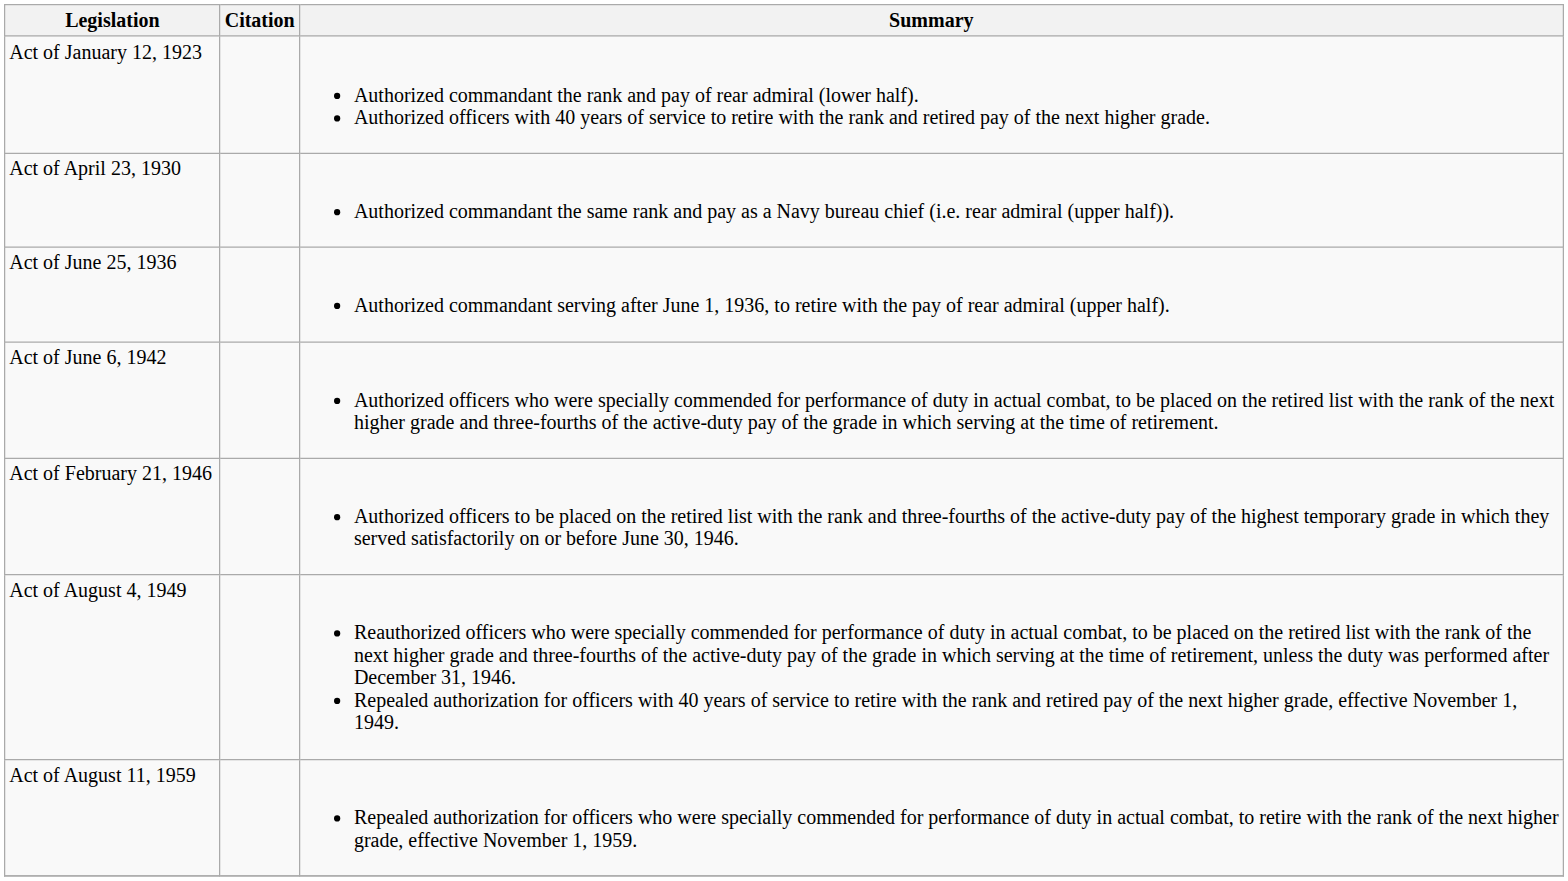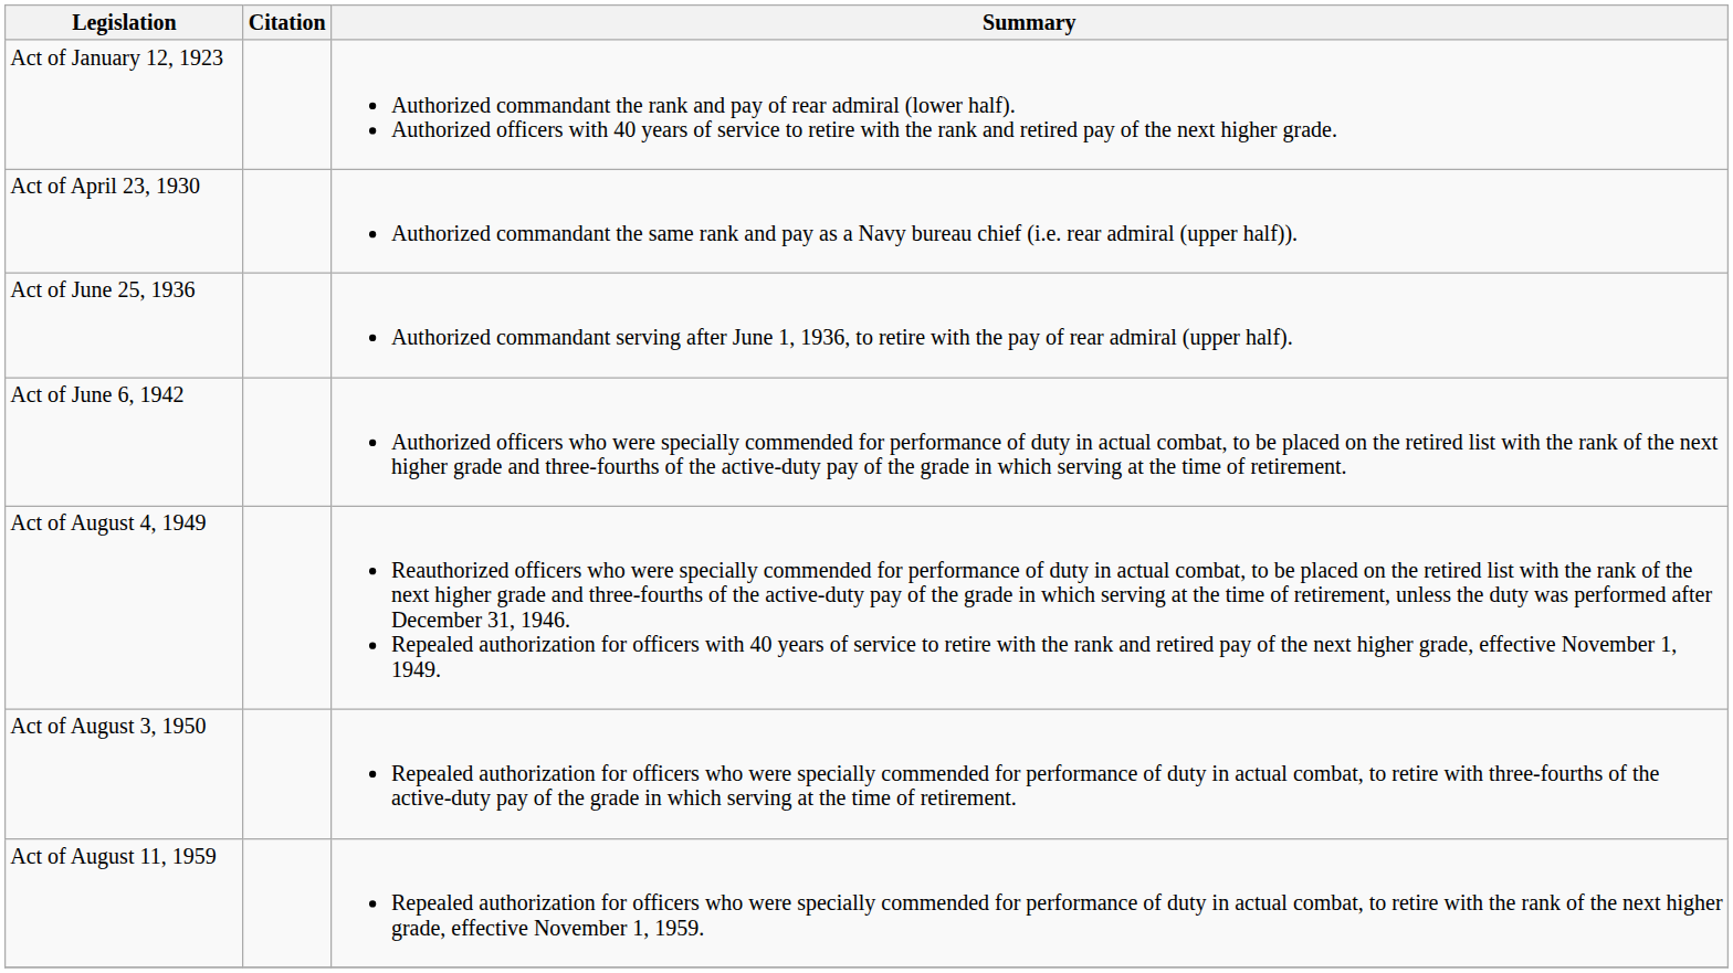 <table class="wikitable">
 <tr>
 <th width = 165>Legislation</th>
 <th>Citation</th>
 <th>Summary</th>
 </tr>
 <tr valign=top>
 <td>Act of January 12, 1923</td>
 <td> <br> </td>
 <td><br><ul><li>Authorized commandant the rank and pay of rear admiral (lower half).</li><li>Authorized officers with 40 years of service to retire with the rank and retired pay of the next higher grade.</li></ul></td>
 </tr>
 <tr valign=top>
 <td>Act of April 23, 1930</td>
 <td> </td>
 <td><br><ul><li>Authorized commandant the same rank and pay as a Navy bureau chief (i.e. rear admiral (upper half)).</li></ul></td>
 </tr>
 <tr valign=top>
 <td>Act of June 25, 1936</td>
 <td> </td>
 <td><br><ul><li>Authorized commandant serving after June 1, 1936, to retire with the pay of rear admiral (upper half).</li></ul></td>
 </tr>
 <tr valign=top>
 <td>Act of June 6, 1942</td>
 <td> </td>
 <td><br><ul><li>Authorized officers who were specially commended for performance of duty in actual combat, to be placed on the retired list with the rank of the next higher grade and three-fourths of the active-duty pay of the grade in which serving at the time of retirement.</li></ul></td>
 </tr>
 <tr valign=top>
-<td>Act of February 21, 1946</td>
-<td> </td>
-<td><br><ul><li>Authorized officers to be placed on the retired list with the rank and three-fourths of the active-duty pay of the highest temporary grade in which they served satisfactorily on or before June 30, 1946.</li></ul></td>
-</tr>
-<tr valign=top>
 <td>Act of August 4, 1949</td>
 <td> <br> </td>
 <td><br><ul><li>Reauthorized officers who were specially commended for performance of duty in actual combat, to be placed on the retired list with the rank of the next higher grade and three-fourths of the active-duty pay of the grade in which serving at the time of retirement, unless the duty was performed after December 31, 1946.</li><li>Repealed authorization for officers with 40 years of service to retire with the rank and retired pay of the next higher grade, effective November 1, 1949.</li></ul></td>
+</tr>
+<tr valign=top>
+<td>Act of August 3, 1950</td>
+<td> </td>
+<td><br><ul><li>Repealed authorization for officers who were specially commended for performance of duty in actual combat, to retire with three-fourths of the active-duty pay of the grade in which serving at the time of retirement.</li></ul></td>
 </tr>
 <tr valign=top>
 <td>Act of August 11, 1959</td>
 <td> </td>
 <td><br><ul><li>Repealed authorization for officers who were specially commended for performance of duty in actual combat, to retire with the rank of the next higher grade, effective November 1, 1959.</li></ul></td>
 </tr>
 <tr>
 </tr>
 </table>
